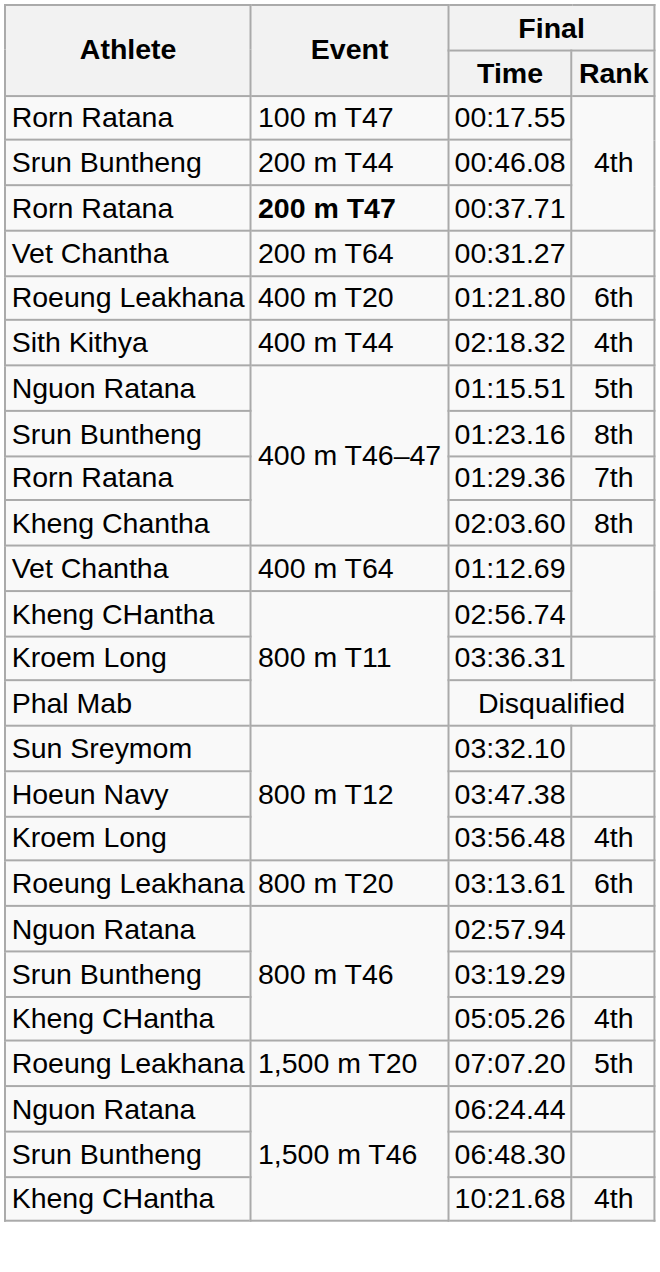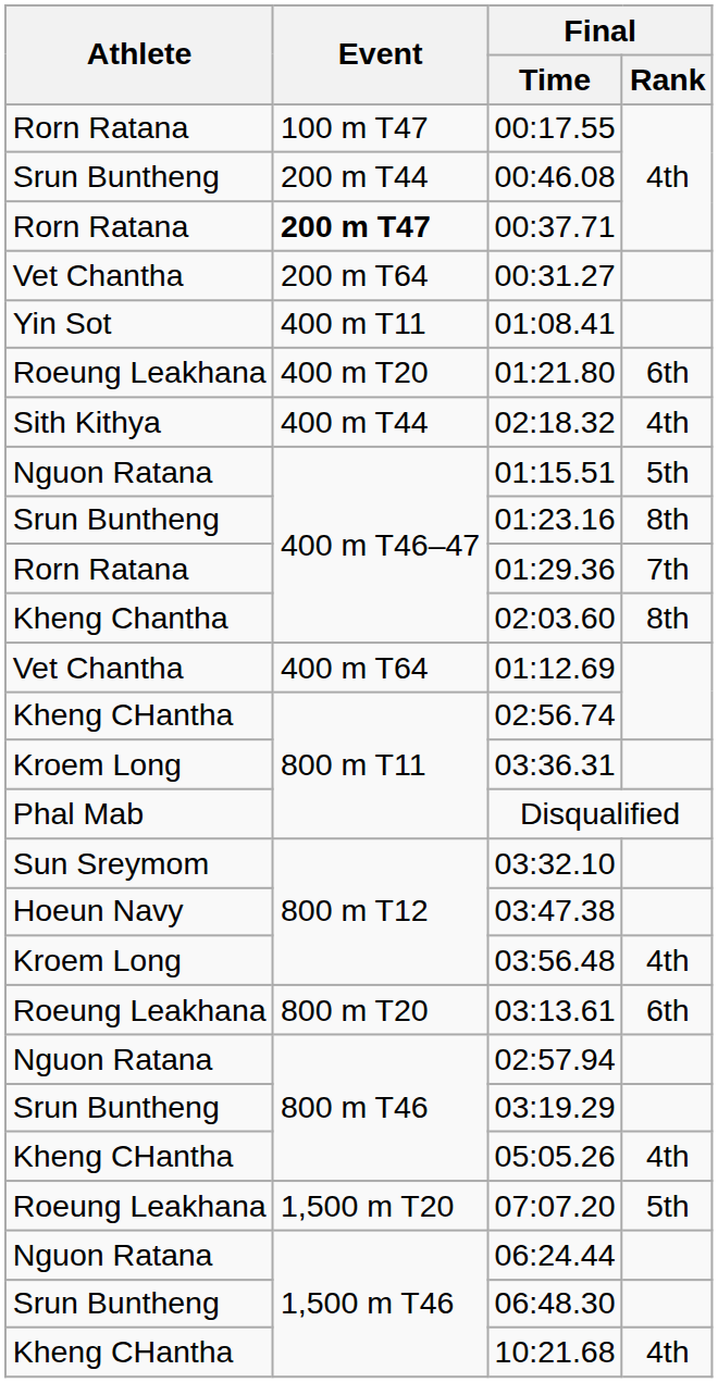 <table class="wikitable" style="font-size:90%">
 <tr>
 <th rowspan=2>Athlete</th>
 <th rowspan=2>Event</th>
 <th colspan=2>Final</th>
 </tr>
 <tr>
 <th>Time</th>
 <th>Rank</th>
 </tr>
 <tr style="text-align:center">
 <td style="text-align:left">Rorn Ratana</td>
 <td style="text-align:left">100 m T47</td>
 <td>00:17.55</td>
 <td rowspan=3>4th</td>
 </tr>
 <tr style="text-align:center">
 <td style="text-align:left">Srun Buntheng</td>
 <td style="text-align:left">200 m T44</td>
 <td>00:46.08</td>
 </tr>
 <tr style="text-align:center">
 <td style="text-align:left">Rorn Ratana</td>
 <td style="text-align:left"><strong>200 m T47</strong></td>
 <td>00:37.71</td>
 </tr>
 <tr style="text-align:center">
 <td style="text-align:left">Vet Chantha</td>
 <td style="text-align:left">200 m T64</td>
 <td>00:31.27</td>
+<td></td>
+</tr>
+<tr style="text-align:center">
+<td style="text-align:left">Yin Sot</td>
+<td style="text-align:left">400 m T11</td>
+<td>01:08.41</td>
 <td></td>
 </tr>
 <tr style="text-align:center">
 <td style="text-align:left">Roeung Leakhana</td>
 <td style="text-align:left">400 m T20</td>
 <td>01:21.80</td>
 <td>6th</td>
 </tr>
 <tr style="text-align:center">
 <td style="text-align:left">Sith Kithya</td>
 <td style="text-align:left">400 m T44</td>
 <td>02:18.32</td>
 <td>4th</td>
 </tr>
 <tr style="text-align:center">
 <td style="text-align:left">Nguon Ratana</td>
 <td style="text-align:left" rowspan=4>400 m T46–47</td>
 <td>01:15.51</td>
 <td>5th</td>
 </tr>
 <tr style="text-align:center">
 <td style="text-align:left">Srun Buntheng</td>
 <td>01:23.16</td>
 <td>8th</td>
 </tr>
 <tr style="text-align:center">
 <td style="text-align:left">Rorn Ratana</td>
 <td>01:29.36</td>
 <td>7th</td>
 </tr>
 <tr style="text-align:center">
 <td style="text-align:left">Kheng Chantha</td>
 <td>02:03.60</td>
 <td>8th</td>
 </tr>
 <tr style="text-align:center">
 <td style="text-align:left">Vet Chantha</td>
 <td style="text-align:left">400 m T64</td>
 <td>01:12.69</td>
 <td rowspan=2></td>
 </tr>
 <tr style="text-align:center">
 <td style="text-align:left">Kheng CHantha</td>
 <td style="text-align:left" rowspan=3>800 m T11</td>
 <td>02:56.74</td>
 </tr>
 <tr style="text-align:center">
 <td style="text-align:left">Kroem Long</td>
 <td>03:36.31</td>
 <td></td>
 </tr>
 <tr style="text-align:center">
 <td style="text-align:left">Phal Mab</td>
 <td colspan=2>Disqualified</td>
 </tr>
 <tr style="text-align:center">
 <td style="text-align:left">Sun Sreymom</td>
 <td style="text-align:left" rowspan=3>800 m T12</td>
 <td>03:32.10</td>
 <td></td>
 </tr>
 <tr style="text-align:center">
 <td style="text-align:left">Hoeun Navy</td>
 <td>03:47.38</td>
 <td></td>
 </tr>
 <tr style="text-align:center">
 <td style="text-align:left">Kroem Long</td>
 <td>03:56.48</td>
 <td>4th</td>
 </tr>
 <tr style="text-align:center">
 <td style="text-align:left">Roeung Leakhana</td>
 <td style="text-align:left">800 m T20</td>
 <td>03:13.61</td>
 <td>6th</td>
 </tr>
 <tr style="text-align:center">
 <td style="text-align:left">Nguon Ratana</td>
 <td style="text-align:left" rowspan=3>800 m T46</td>
 <td>02:57.94</td>
 <td></td>
 </tr>
 <tr style="text-align:center">
 <td style="text-align:left">Srun Buntheng</td>
 <td>03:19.29</td>
 <td></td>
 </tr>
 <tr style="text-align:center">
 <td style="text-align:left">Kheng CHantha</td>
 <td>05:05.26</td>
 <td>4th</td>
 </tr>
 <tr style="text-align:center">
 <td style="text-align:left">Roeung Leakhana</td>
 <td style="text-align:left">1,500 m T20</td>
 <td>07:07.20</td>
 <td>5th</td>
 </tr>
 <tr style="text-align:center">
 <td style="text-align:left">Nguon Ratana</td>
 <td style="text-align:left" rowspan=3>1,500 m T46</td>
 <td>06:24.44</td>
 <td></td>
 </tr>
 <tr style="text-align:center">
 <td style="text-align:left">Srun Buntheng</td>
 <td>06:48.30</td>
 <td></td>
 </tr>
 <tr style="text-align:center">
 <td style="text-align:left">Kheng CHantha</td>
 <td>10:21.68</td>
 <td>4th</td>
 </tr>
 </table>
